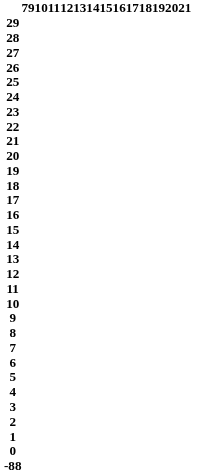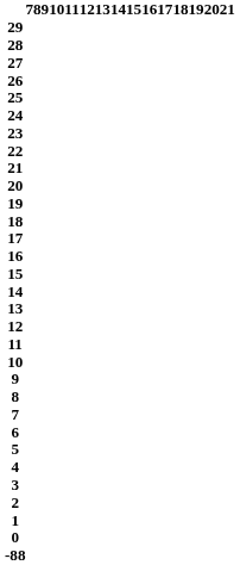 <table border="0" cellpadding="0" cellspacing="0">
 <tr>
 <th></th>
 <th>7</th>
+<th>8</th>
 <th>9</th>
 <th>10</th>
 <th>11</th>
 <th>12</th>
 <th>13</th>
 <th>14</th>
 <th>15</th>
 <th>16</th>
 <th>17</th>
 <th>18</th>
 <th>19</th>
 <th>20</th>
 <th>21</th>
 </tr>
 <tr>
 <th>29</th>
+<td></td>
 <td></td>
 <td></td>
 <td></td>
 <td></td>
 <td></td>
 <td></td>
 <td></td>
 <td></td>
 <td></td>
 <td></td>
 <td></td>
 <td></td>
 <td></td>
 <td></td>
 </tr>
 <tr>
 <th>28</th>
 <td></td>
 <td></td>
 <td></td>
 <td></td>
 <td></td>
 <td></td>
 <td></td>
 <td></td>
 <td></td>
 <td></td>
 <td></td>
 <td></td>
 <td></td>
 <td></td>
+<td></td>
 </tr>
 <tr>
 <th>27</th>
+<td></td>
 <td></td>
 <td></td>
 <td></td>
 <td></td>
 <td></td>
 <td></td>
 <td></td>
 <td></td>
 <td></td>
 <td></td>
 <td></td>
 <td></td>
 <td></td>
 <td></td>
 </tr>
 <tr>
 <th>26</th>
 <td></td>
 <td></td>
 <td></td>
 <td></td>
 <td></td>
 <td></td>
 <td></td>
 <td></td>
 <td></td>
 <td></td>
 <td></td>
 <td></td>
 <td></td>
 <td></td>
+<td></td>
 </tr>
 <tr>
 <th>25</th>
+<td></td>
 <td></td>
 <td></td>
 <td></td>
 <td></td>
 <td></td>
 <td></td>
 <td></td>
 <td></td>
 <td></td>
 <td></td>
 <td></td>
 <td></td>
 <td></td>
 <td></td>
 </tr>
 <tr>
 <th>24</th>
 <td></td>
 <td></td>
 <td></td>
 <td></td>
 <td></td>
 <td></td>
 <td></td>
 <td></td>
 <td></td>
 <td></td>
 <td></td>
 <td></td>
 <td></td>
 <td></td>
+<td></td>
 </tr>
 <tr>
 <th>23</th>
+<td></td>
 <td></td>
 <td></td>
 <td></td>
 <td></td>
 <td></td>
 <td></td>
 <td></td>
 <td></td>
 <td></td>
 <td></td>
 <td></td>
 <td></td>
 <td></td>
 <td></td>
 </tr>
 <tr>
 <th>22</th>
 <td></td>
 <td></td>
 <td></td>
 <td></td>
 <td></td>
 <td></td>
 <td></td>
 <td></td>
 <td></td>
 <td></td>
 <td></td>
 <td></td>
 <td></td>
 <td></td>
+<td></td>
 </tr>
 <tr>
 <th>21</th>
+<td></td>
 <td></td>
 <td></td>
 <td></td>
 <td></td>
 <td></td>
 <td></td>
 <td></td>
 <td></td>
 <td></td>
 <td></td>
 <td></td>
 <td></td>
 <td></td>
 <td></td>
 </tr>
 <tr>
 <th>20</th>
 <td></td>
 <td></td>
 <td></td>
 <td></td>
 <td></td>
 <td></td>
 <td></td>
 <td></td>
 <td></td>
 <td></td>
 <td></td>
 <td></td>
 <td></td>
 <td></td>
+<td></td>
 </tr>
 <tr>
 <th>19</th>
+<td></td>
 <td></td>
 <td></td>
 <td></td>
 <td></td>
 <td></td>
 <td></td>
 <td></td>
 <td></td>
 <td></td>
 <td></td>
 <td></td>
 <td></td>
 <td></td>
 <td></td>
 </tr>
 <tr>
 <th>18</th>
 <td></td>
 <td></td>
 <td></td>
 <td></td>
 <td></td>
 <td></td>
 <td></td>
 <td></td>
 <td></td>
 <td></td>
 <td></td>
 <td></td>
 <td></td>
 <td></td>
+<td></td>
 </tr>
 <tr>
 <th>17</th>
+<td></td>
 <td></td>
 <td></td>
 <td></td>
 <td></td>
 <td></td>
 <td></td>
 <td></td>
 <td></td>
 <td></td>
 <td></td>
 <td></td>
 <td></td>
 <td></td>
 <td></td>
 </tr>
 <tr>
 <th>16</th>
 <td></td>
 <td></td>
 <td></td>
 <td></td>
 <td></td>
 <td></td>
 <td></td>
 <td></td>
 <td></td>
 <td></td>
 <td></td>
 <td></td>
 <td></td>
 <td></td>
+<td></td>
 </tr>
 <tr>
 <th>15</th>
+<td></td>
 <td></td>
 <td></td>
 <td></td>
 <td></td>
 <td></td>
 <td></td>
 <td></td>
 <td></td>
 <td></td>
 <td></td>
 <td></td>
 <td></td>
 <td></td>
 <td></td>
 </tr>
 <tr>
 <th>14</th>
 <td></td>
 <td></td>
 <td></td>
 <td></td>
 <td></td>
 <td></td>
 <td></td>
 <td></td>
 <td></td>
 <td></td>
 <td></td>
 <td></td>
 <td></td>
 <td></td>
+<td></td>
 </tr>
 <tr>
 <th>13</th>
+<td></td>
 <td></td>
 <td></td>
 <td></td>
 <td></td>
 <td></td>
 <td></td>
 <td></td>
 <td></td>
 <td></td>
 <td></td>
 <td></td>
 <td></td>
 <td></td>
 <td></td>
 </tr>
 <tr>
 <th>12</th>
 <td></td>
 <td></td>
 <td></td>
 <td></td>
 <td></td>
 <td></td>
 <td></td>
 <td></td>
 <td></td>
 <td></td>
 <td></td>
 <td></td>
 <td></td>
 <td></td>
+<td></td>
 </tr>
 <tr>
 <th>11</th>
+<td></td>
 <td></td>
 <td></td>
 <td></td>
 <td></td>
 <td></td>
 <td></td>
 <td></td>
 <td></td>
 <td></td>
 <td></td>
 <td></td>
 <td></td>
 <td></td>
 <td></td>
 </tr>
 <tr>
 <th>10</th>
 <td></td>
 <td></td>
 <td></td>
 <td></td>
 <td></td>
 <td></td>
 <td></td>
 <td></td>
 <td></td>
 <td></td>
 <td></td>
 <td></td>
 <td></td>
 <td></td>
+<td></td>
 </tr>
 <tr>
 <th>9</th>
+<td></td>
 <td></td>
 <td></td>
 <td></td>
 <td></td>
 <td></td>
 <td></td>
 <td></td>
 <td></td>
 <td></td>
 <td></td>
 <td></td>
 <td></td>
 <td></td>
 <td></td>
 </tr>
 <tr>
 <th>8</th>
 <td></td>
 <td></td>
 <td></td>
 <td></td>
 <td></td>
 <td></td>
 <td></td>
 <td></td>
 <td></td>
 <td></td>
 <td></td>
 <td></td>
 <td></td>
 <td></td>
+<td></td>
 </tr>
 <tr>
 <th>7</th>
+<td></td>
 <td></td>
 <td></td>
 <td></td>
 <td></td>
 <td></td>
 <td></td>
 <td></td>
 <td></td>
 <td></td>
 <td></td>
 <td></td>
 <td></td>
 <td></td>
 <td></td>
 </tr>
 <tr>
 <th>6</th>
 <td></td>
 <td></td>
 <td></td>
 <td></td>
 <td></td>
 <td></td>
 <td></td>
 <td></td>
 <td></td>
 <td></td>
 <td></td>
 <td></td>
 <td></td>
 <td></td>
+<td></td>
 </tr>
 <tr>
 <th>5</th>
+<td></td>
 <td></td>
 <td></td>
 <td></td>
 <td></td>
 <td></td>
 <td></td>
 <td></td>
 <td></td>
 <td></td>
 <td></td>
 <td></td>
 <td></td>
 <td></td>
 <td></td>
 </tr>
 <tr>
 <th>4</th>
 <td></td>
 <td></td>
 <td></td>
 <td></td>
 <td></td>
 <td></td>
 <td></td>
 <td></td>
 <td></td>
 <td></td>
 <td></td>
 <td></td>
 <td></td>
 <td></td>
+<td></td>
 </tr>
 <tr>
 <th>3</th>
+<td></td>
 <td></td>
 <td></td>
 <td></td>
 <td></td>
 <td></td>
 <td></td>
 <td></td>
 <td></td>
 <td></td>
 <td></td>
 <td></td>
 <td></td>
 <td></td>
 <td></td>
 </tr>
 <tr>
 <th>2</th>
 <td></td>
 <td></td>
 <td></td>
 <td></td>
 <td></td>
 <td></td>
 <td></td>
 <td></td>
 <td></td>
 <td></td>
 <td></td>
 <td></td>
 <td></td>
 <td></td>
+<td></td>
 </tr>
 <tr>
 <th>1</th>
+<td></td>
 <td></td>
 <td></td>
 <td></td>
 <td></td>
 <td></td>
 <td></td>
 <td></td>
 <td></td>
 <td></td>
 <td></td>
 <td></td>
 <td></td>
 <td></td>
 <td></td>
 </tr>
 <tr>
 <th>0</th>
 <td></td>
 <td></td>
 <td></td>
 <td></td>
 <td></td>
 <td></td>
 <td></td>
 <td></td>
 <td></td>
 <td></td>
 <td></td>
 <td></td>
 <td></td>
 <td></td>
+<td></td>
 </tr>
 <tr>
 <th>-88</th>
 <td></td>
 <td></td>
 <td></td>
 <td></td>
 <td></td>
 <td></td>
 <td></td>
 <td></td>
 <td></td>
 <td></td>
 <td></td>
 <td></td>
 <td></td>
 <td></td>
+<td></td>
 </tr>
 </table>
